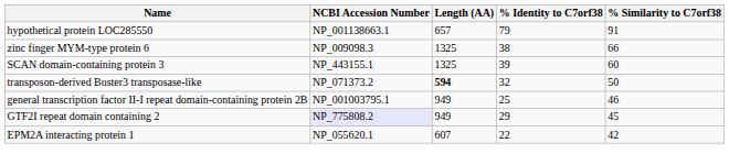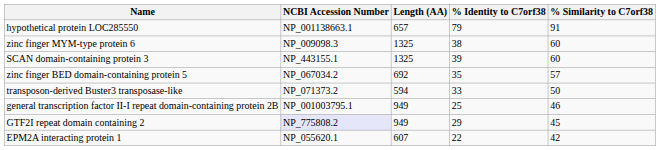 <table class="wikitable">
 <tr>
 <th>Name</th>
 <th>NCBI Accession Number</th>
 <th>Length (AA)</th>
 <th>% Identity to C7orf38</th>
 <th>% Similarity to C7orf38</th>
 </tr>
 <tr>
 <td>hypothetical protein LOC285550</td>
 <td>NP_001138663.1</td>
 <td>657</td>
 <td>79</td>
 <td>91</td>
 </tr>
 <tr>
 <td>zinc finger MYM-type protein 6</td>
 <td>NP_009098.3</td>
 <td>1325</td>
 <td>38</td>
-<td>66</td>
+<td>60</td>
 </tr>
 <tr>
 <td>SCAN domain-containing protein 3</td>
 <td>NP_443155.1</td>
 <td>1325</td>
 <td>39</td>
 <td>60</td>
 </tr>
 <tr>
+<td>zinc finger BED domain-containing protein 5</td>
+<td>NP_067034.2</td>
+<td>692</td>
+<td>35</td>
+<td>57</td>
+</tr>
+<tr>
 <td>transposon-derived Buster3 transposase-like</td>
 <td>NP_071373.2</td>
-<td><strong>594</strong></td>
-<td>32</td>
+<td>594</td>
+<td>33</td>
 <td>50</td>
 </tr>
 <tr>
 <td>general transcription factor II-I repeat domain-containing protein 2B</td>
 <td>NP_001003795.1</td>
 <td>949</td>
 <td>25</td>
 <td>46</td>
 </tr>
 <tr>
 <td>GTF2I repeat domain containing 2</td>
 <td style="background: lavender;">NP_775808.2</td>
 <td>949</td>
 <td>29</td>
 <td>45</td>
 </tr>
 <tr>
 <td>EPM2A interacting protein 1</td>
 <td>NP_055620.1</td>
 <td>607</td>
 <td>22</td>
 <td>42</td>
 </tr>
 </table>
